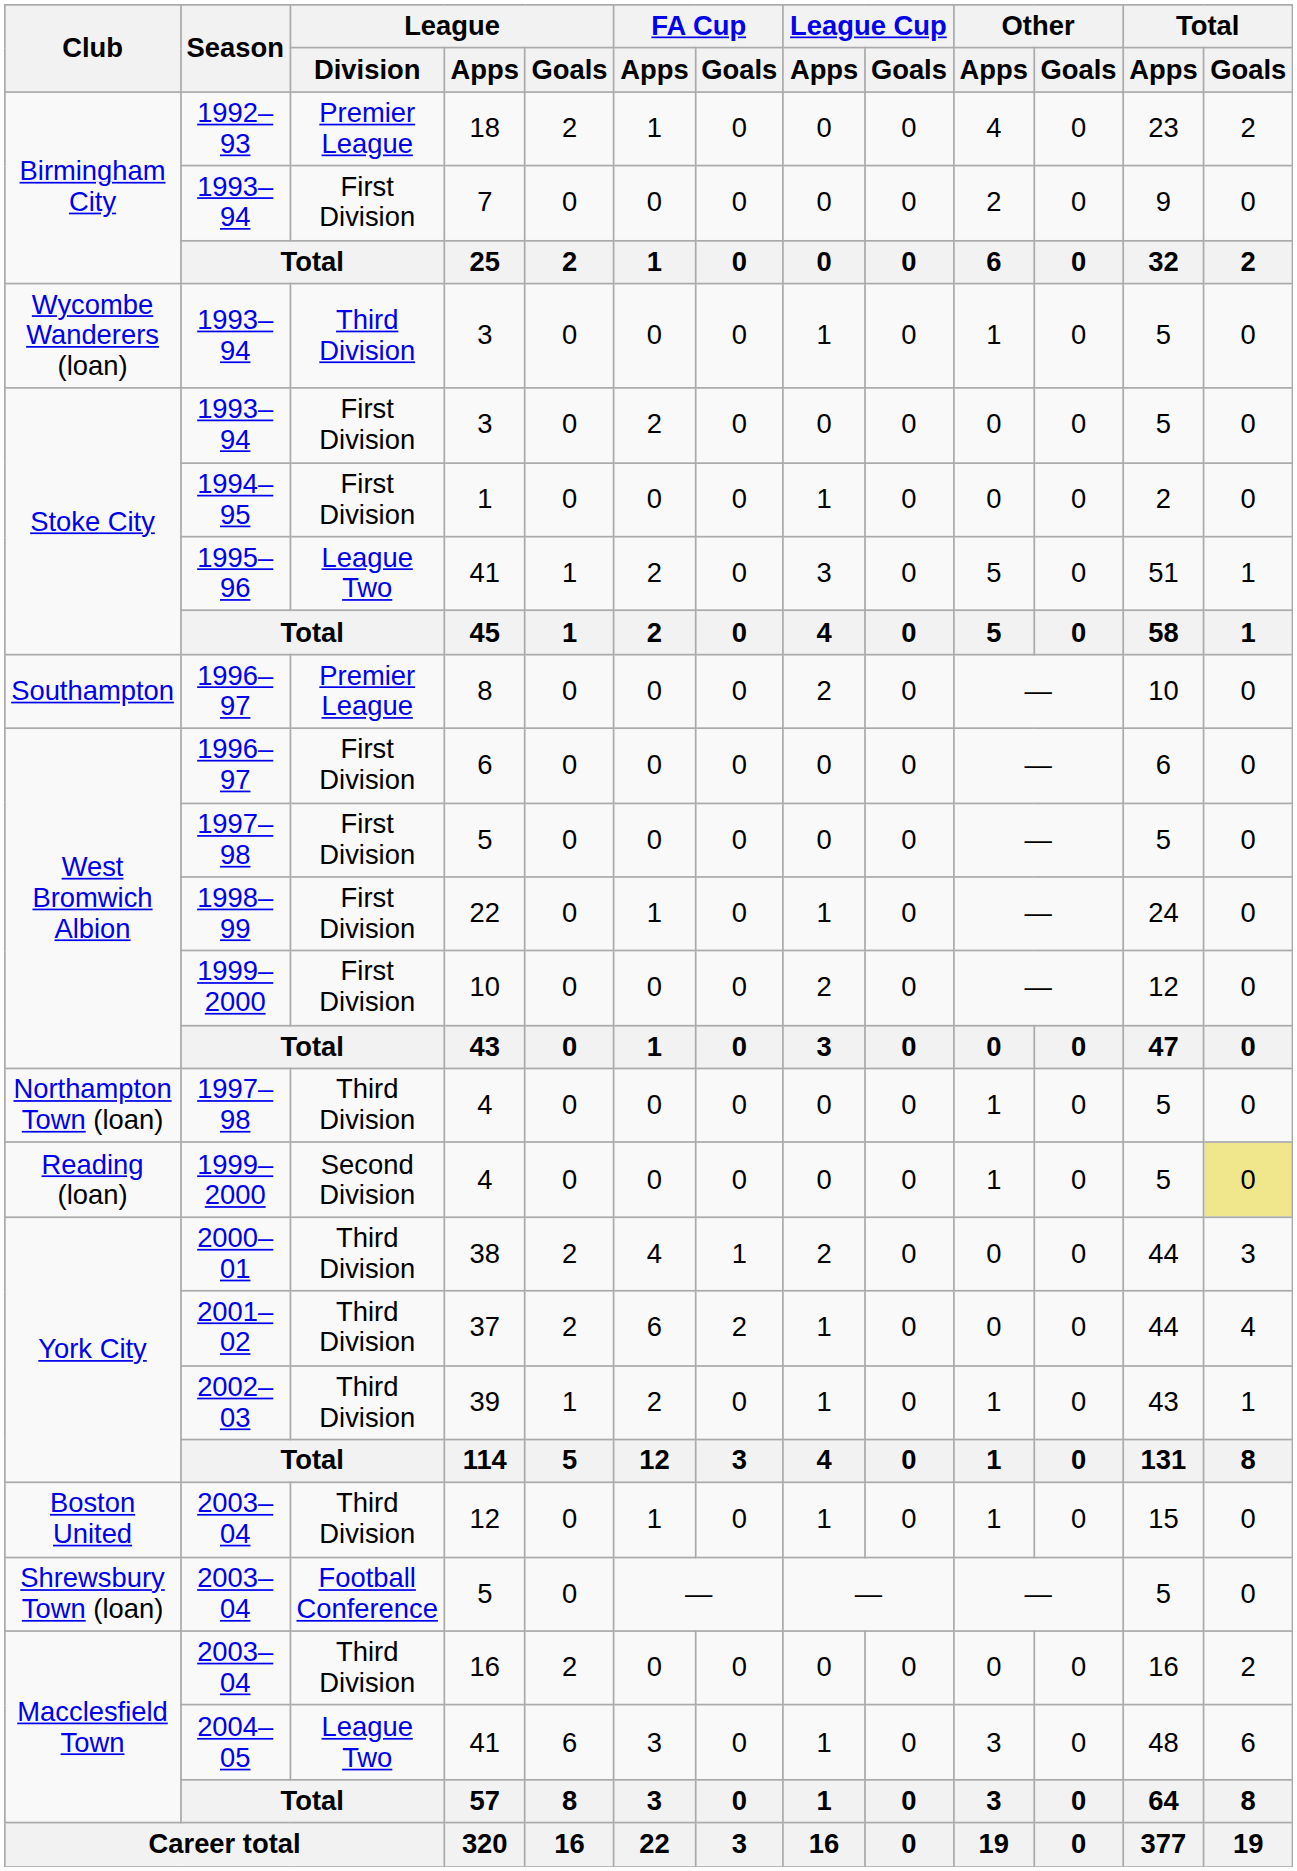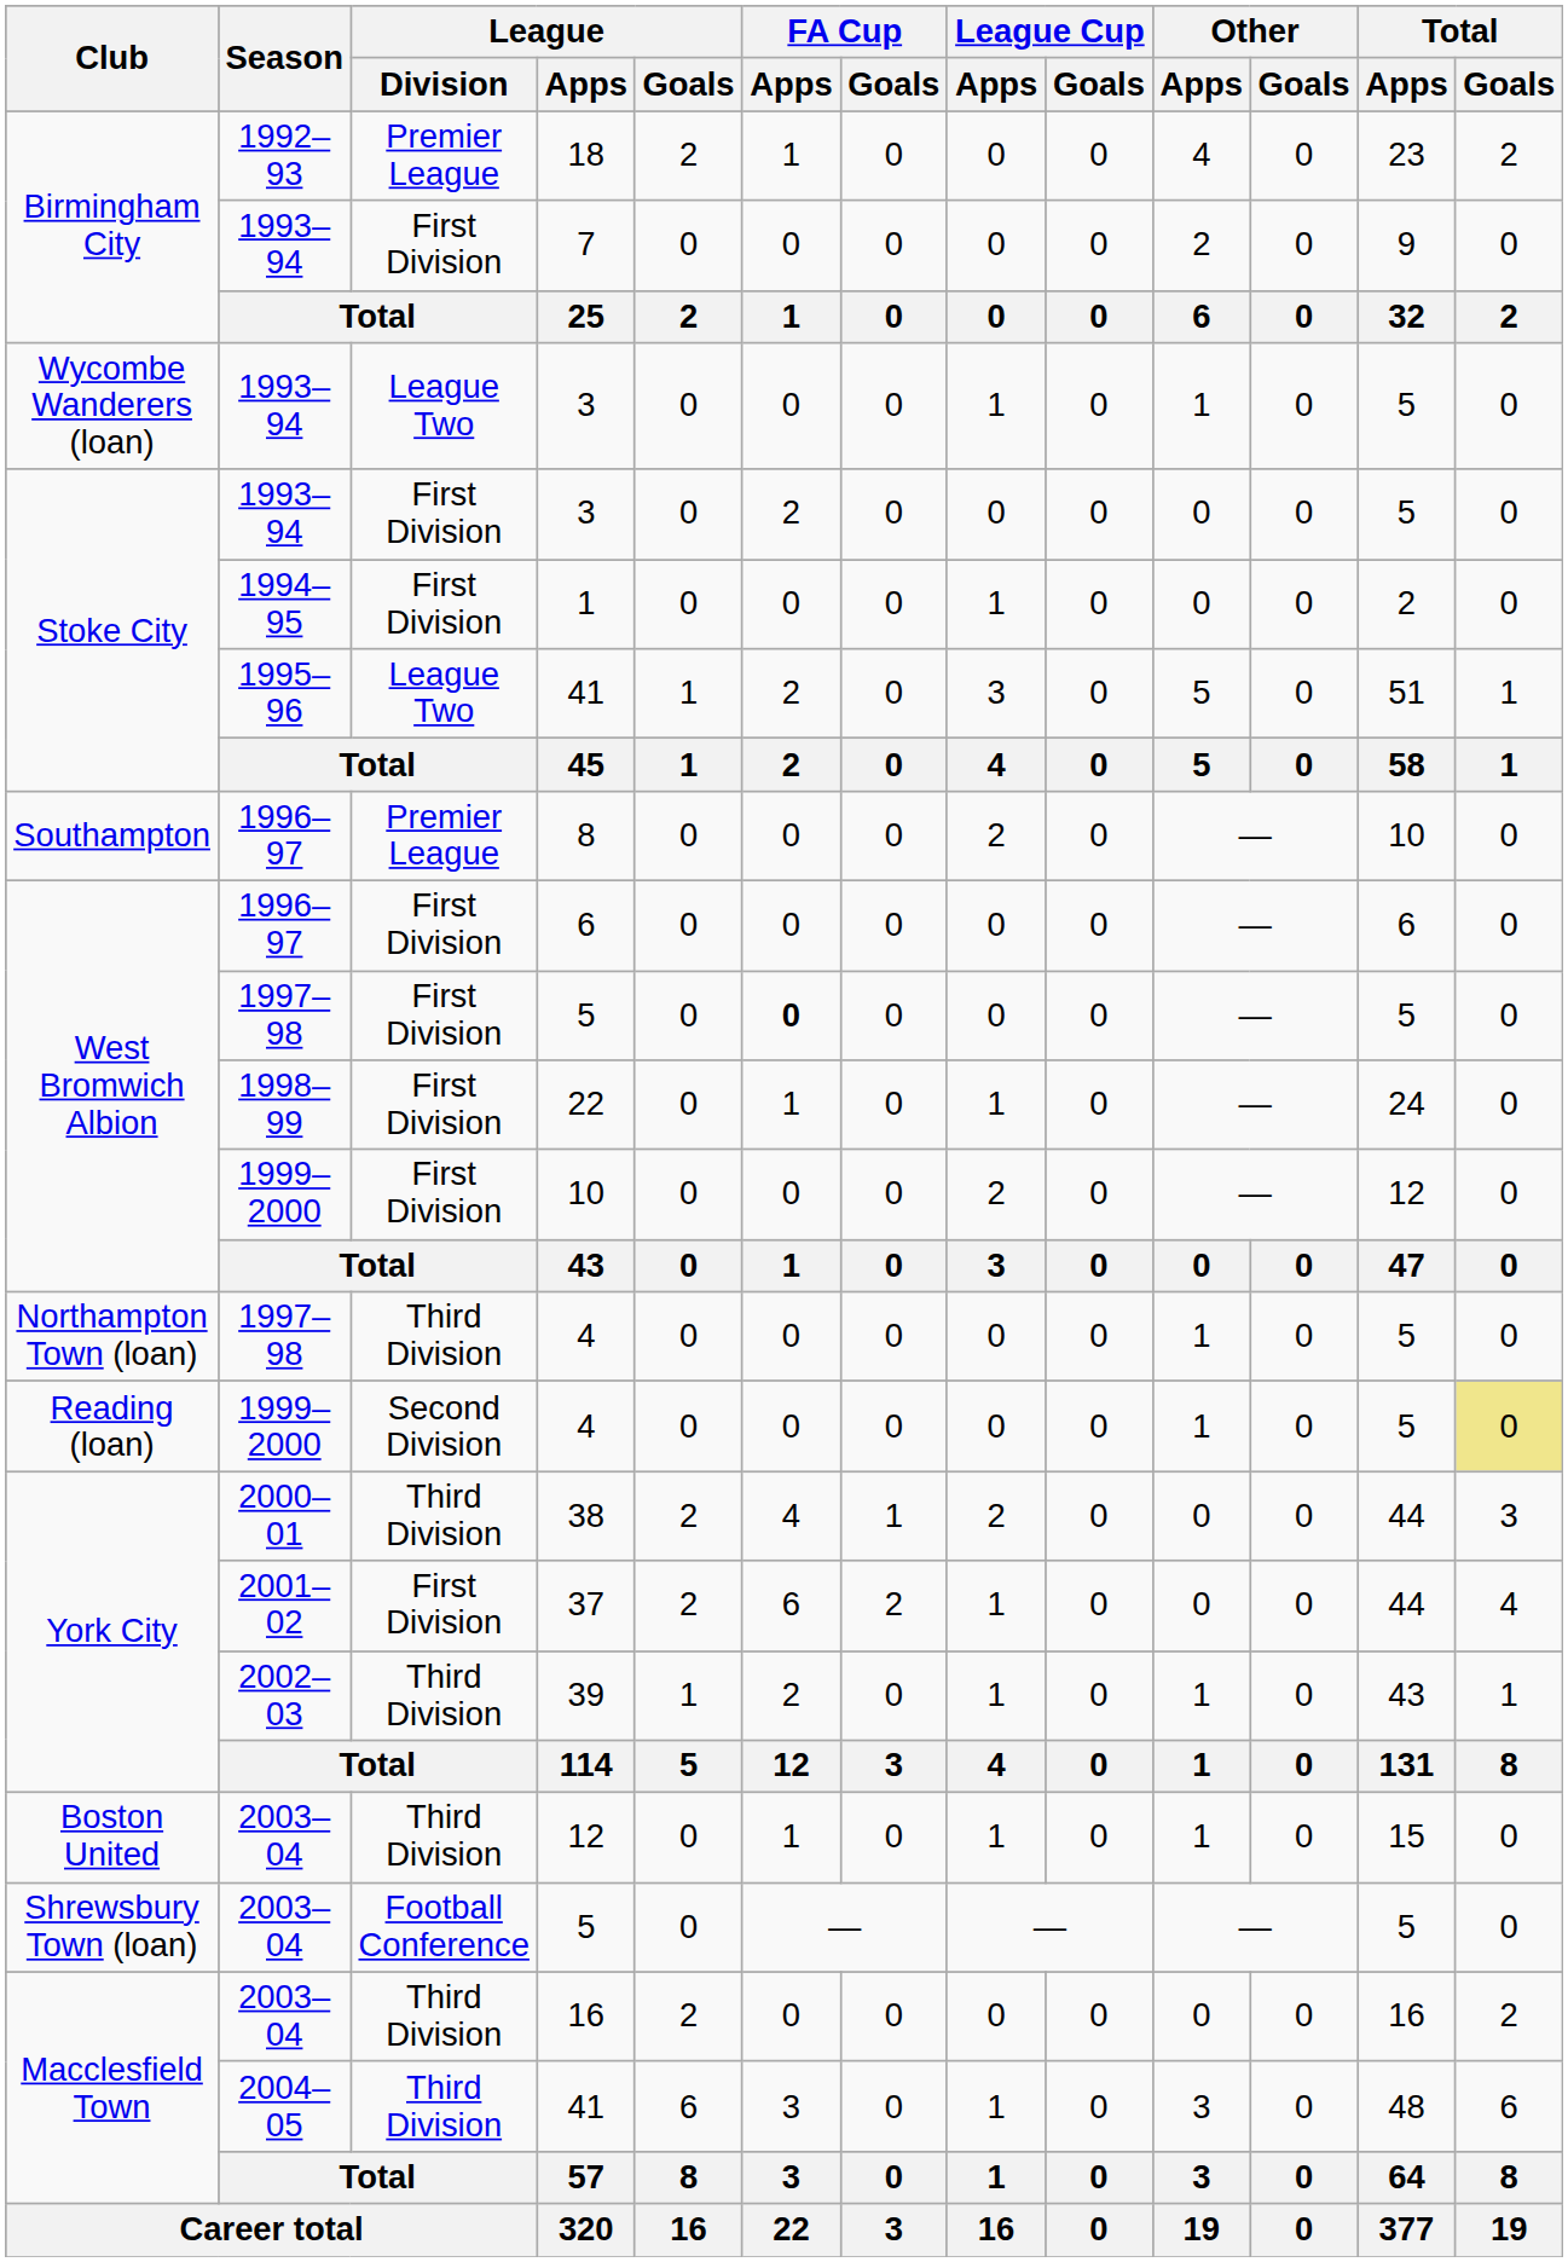 <table class="wikitable" style="text-align:center">
 <tr>
 <th rowspan="2">Club</th>
 <th rowspan="2">Season</th>
 <th colspan="3">League</th>
 <th colspan="2"><a href='#'>FA Cup</a></th>
 <th colspan="2"><a href='#'>League Cup</a></th>
 <th colspan="2">Other</th>
 <th colspan="2">Total</th>
 </tr>
 <tr>
 <th>Division</th>
 <th>Apps</th>
 <th>Goals</th>
 <th>Apps</th>
 <th>Goals</th>
 <th>Apps</th>
 <th>Goals</th>
 <th>Apps</th>
 <th>Goals</th>
 <th>Apps</th>
 <th>Goals</th>
 </tr>
 <tr>
 <td rowspan="3"><a href='#'>Birmingham City</a></td>
 <td><a href='#'>1992–93</a></td>
 <td><a href='#'>Premier League</a></td>
 <td>18</td>
 <td>2</td>
 <td>1</td>
 <td>0</td>
 <td>0</td>
 <td>0</td>
 <td>4</td>
 <td>0</td>
 <td>23</td>
 <td>2</td>
 </tr>
 <tr>
 <td><a href='#'>1993–94</a></td>
 <td>First Division</td>
 <td>7</td>
 <td>0</td>
 <td>0</td>
 <td>0</td>
 <td>0</td>
 <td>0</td>
 <td>2</td>
 <td>0</td>
 <td>9</td>
 <td>0</td>
 </tr>
 <tr>
 <th colspan="2">Total</th>
 <th>25</th>
 <th>2</th>
 <th>1</th>
 <th>0</th>
 <th>0</th>
 <th>0</th>
 <th>6</th>
 <th>0</th>
 <th>32</th>
 <th>2</th>
 </tr>
 <tr>
 <td><a href='#'>Wycombe Wanderers</a> (loan)</td>
 <td><a href='#'>1993–94</a></td>
-<td><a href='#'>Third Division</a></td>
+<td><a href='#'>League Two</a></td>
 <td>3</td>
 <td>0</td>
 <td>0</td>
 <td>0</td>
 <td>1</td>
 <td>0</td>
 <td>1</td>
 <td>0</td>
 <td>5</td>
 <td>0</td>
 </tr>
 <tr>
 <td rowspan="4"><a href='#'>Stoke City</a></td>
 <td><a href='#'>1993–94</a></td>
 <td>First Division</td>
 <td>3</td>
 <td>0</td>
 <td>2</td>
 <td>0</td>
 <td>0</td>
 <td>0</td>
 <td>0</td>
 <td>0</td>
 <td>5</td>
 <td>0</td>
 </tr>
 <tr>
 <td><a href='#'>1994–95</a></td>
 <td>First Division</td>
 <td>1</td>
 <td>0</td>
 <td>0</td>
 <td>0</td>
 <td>1</td>
 <td>0</td>
 <td>0</td>
 <td>0</td>
 <td>2</td>
 <td>0</td>
 </tr>
 <tr>
 <td><a href='#'>1995–96</a></td>
 <td><a href='#'>League Two</a></td>
 <td>41</td>
 <td>1</td>
 <td>2</td>
 <td>0</td>
 <td>3</td>
 <td>0</td>
 <td>5</td>
 <td>0</td>
 <td>51</td>
 <td>1</td>
 </tr>
 <tr>
 <th colspan="2">Total</th>
 <th>45</th>
 <th>1</th>
 <th>2</th>
 <th>0</th>
 <th>4</th>
 <th>0</th>
 <th>5</th>
 <th>0</th>
 <th>58</th>
 <th>1</th>
 </tr>
 <tr>
 <td><a href='#'>Southampton</a></td>
 <td><a href='#'>1996–97</a></td>
 <td><a href='#'>Premier League</a></td>
 <td>8</td>
 <td>0</td>
 <td>0</td>
 <td>0</td>
 <td>2</td>
 <td>0</td>
 <td colspan="2">—</td>
 <td>10</td>
 <td>0</td>
 </tr>
 <tr>
 <td rowspan="5"><a href='#'>West Bromwich Albion</a></td>
 <td><a href='#'>1996–97</a></td>
 <td>First Division</td>
 <td>6</td>
 <td>0</td>
 <td>0</td>
 <td>0</td>
 <td>0</td>
 <td>0</td>
 <td colspan="2">—</td>
 <td>6</td>
 <td>0</td>
 </tr>
 <tr>
 <td><a href='#'>1997–98</a></td>
 <td>First Division</td>
 <td>5</td>
 <td>0</td>
-<td>0</td>
+<td><strong>0</strong></td>
 <td>0</td>
 <td>0</td>
 <td>0</td>
 <td colspan="2">—</td>
 <td>5</td>
 <td>0</td>
 </tr>
 <tr>
 <td><a href='#'>1998–99</a></td>
 <td>First Division</td>
 <td>22</td>
 <td>0</td>
 <td>1</td>
 <td>0</td>
 <td>1</td>
 <td>0</td>
 <td colspan="2">—</td>
 <td>24</td>
 <td>0</td>
 </tr>
 <tr>
 <td><a href='#'>1999–2000</a></td>
 <td>First Division</td>
 <td>10</td>
 <td>0</td>
 <td>0</td>
 <td>0</td>
 <td>2</td>
 <td>0</td>
 <td colspan="2">—</td>
 <td>12</td>
 <td>0</td>
 </tr>
 <tr>
 <th colspan="2">Total</th>
 <th>43</th>
 <th>0</th>
 <th>1</th>
 <th>0</th>
 <th>3</th>
 <th>0</th>
 <th>0</th>
 <th>0</th>
 <th>47</th>
 <th>0</th>
 </tr>
 <tr>
 <td><a href='#'>Northampton Town</a> (loan)</td>
 <td><a href='#'>1997–98</a></td>
 <td>Third Division</td>
 <td>4</td>
 <td>0</td>
 <td>0</td>
 <td>0</td>
 <td>0</td>
 <td>0</td>
 <td>1</td>
 <td>0</td>
 <td>5</td>
 <td>0</td>
 </tr>
 <tr>
 <td><a href='#'>Reading</a> (loan)</td>
 <td><a href='#'>1999–2000</a></td>
 <td>Second Division</td>
 <td>4</td>
 <td>0</td>
 <td>0</td>
 <td>0</td>
 <td>0</td>
 <td>0</td>
 <td>1</td>
 <td>0</td>
 <td>5</td>
 <td style="background: khaki;">0</td>
 </tr>
 <tr>
 <td rowspan="4"><a href='#'>York City</a></td>
 <td><a href='#'>2000–01</a></td>
 <td>Third Division</td>
 <td>38</td>
 <td>2</td>
 <td>4</td>
 <td>1</td>
 <td>2</td>
 <td>0</td>
 <td>0</td>
 <td>0</td>
 <td>44</td>
 <td>3</td>
 </tr>
 <tr>
 <td><a href='#'>2001–02</a></td>
-<td>Third Division</td>
+<td>First Division</td>
 <td>37</td>
 <td>2</td>
 <td>6</td>
 <td>2</td>
 <td>1</td>
 <td>0</td>
 <td>0</td>
 <td>0</td>
 <td>44</td>
 <td>4</td>
 </tr>
 <tr>
 <td><a href='#'>2002–03</a></td>
 <td>Third Division</td>
 <td>39</td>
 <td>1</td>
 <td>2</td>
 <td>0</td>
 <td>1</td>
 <td>0</td>
 <td>1</td>
 <td>0</td>
 <td>43</td>
 <td>1</td>
 </tr>
 <tr>
 <th colspan="2">Total</th>
 <th>114</th>
 <th>5</th>
 <th>12</th>
 <th>3</th>
 <th>4</th>
 <th>0</th>
 <th>1</th>
 <th>0</th>
 <th>131</th>
 <th>8</th>
 </tr>
 <tr>
 <td><a href='#'>Boston United</a></td>
 <td><a href='#'>2003–04</a></td>
 <td>Third Division</td>
 <td>12</td>
 <td>0</td>
 <td>1</td>
 <td>0</td>
 <td>1</td>
 <td>0</td>
 <td>1</td>
 <td>0</td>
 <td>15</td>
 <td>0</td>
 </tr>
 <tr>
 <td><a href='#'>Shrewsbury Town</a> (loan)</td>
 <td><a href='#'>2003–04</a></td>
 <td><a href='#'>Football Conference</a></td>
 <td>5</td>
 <td>0</td>
 <td colspan="2">—</td>
 <td colspan="2">—</td>
 <td colspan="2">—</td>
 <td>5</td>
 <td>0</td>
 </tr>
 <tr>
 <td rowspan="3"><a href='#'>Macclesfield Town</a></td>
 <td><a href='#'>2003–04</a></td>
 <td>Third Division</td>
 <td>16</td>
 <td>2</td>
 <td>0</td>
 <td>0</td>
 <td>0</td>
 <td>0</td>
 <td>0</td>
 <td>0</td>
 <td>16</td>
 <td>2</td>
 </tr>
 <tr>
 <td><a href='#'>2004–05</a></td>
-<td><a href='#'>League Two</a></td>
+<td><a href='#'>Third Division</a></td>
 <td>41</td>
 <td>6</td>
 <td>3</td>
 <td>0</td>
 <td>1</td>
 <td>0</td>
 <td>3</td>
 <td>0</td>
 <td>48</td>
 <td>6</td>
 </tr>
 <tr>
 <th colspan="2">Total</th>
 <th>57</th>
 <th>8</th>
 <th>3</th>
 <th>0</th>
 <th>1</th>
 <th>0</th>
 <th>3</th>
 <th>0</th>
 <th>64</th>
 <th>8</th>
 </tr>
 <tr>
 <th colspan="3">Career total</th>
 <th>320</th>
 <th>16</th>
 <th>22</th>
 <th>3</th>
 <th>16</th>
 <th>0</th>
 <th>19</th>
 <th>0</th>
 <th>377</th>
 <th>19</th>
 </tr>
 </table>
